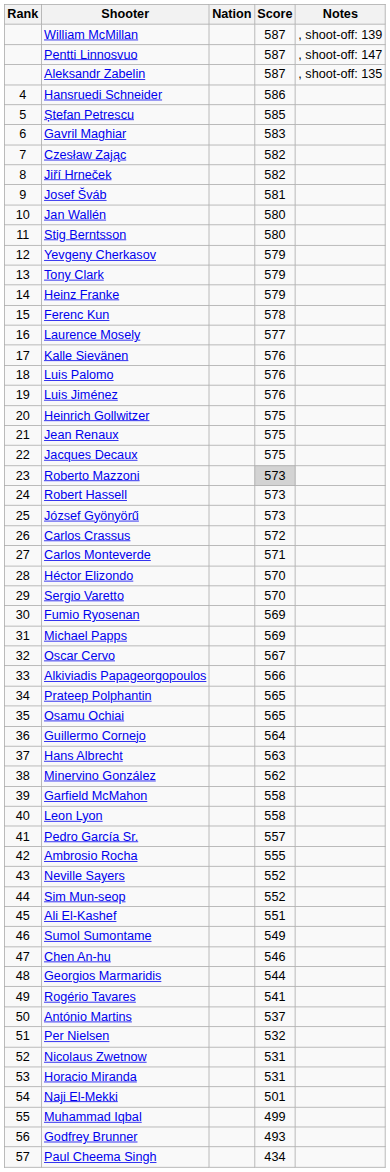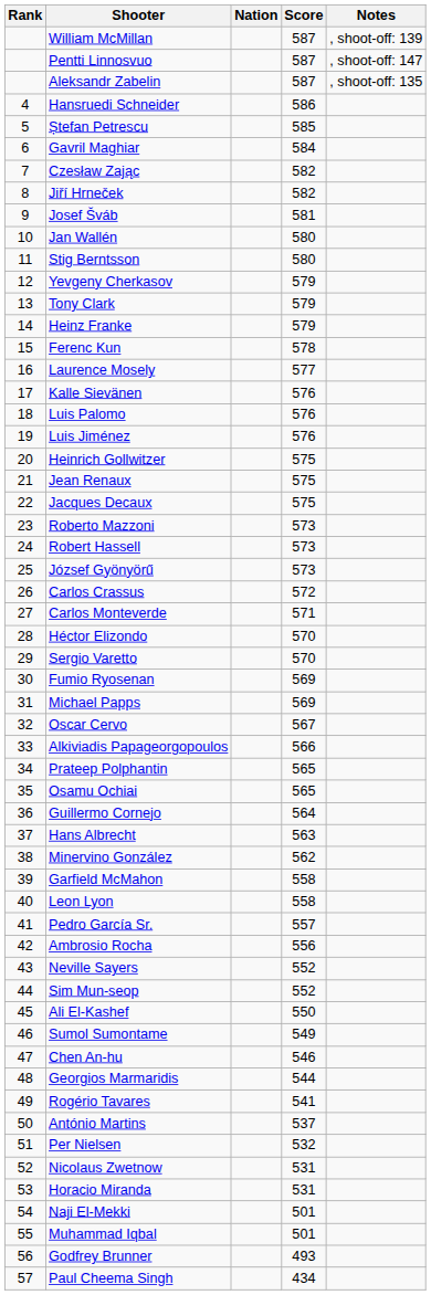 <table class="wikitable sortable" style="text-align:center">
 <tr>
 <th>Rank</th>
 <th>Shooter</th>
 <th>Nation</th>
 <th>Score</th>
 <th>Notes</th>
 </tr>
 <tr>
 <td></td>
 <td align=left><a href='#'>William McMillan</a></td>
 <td align=left></td>
 <td>587</td>
 <td>, shoot-off: 139</td>
 </tr>
 <tr>
 <td></td>
 <td align=left><a href='#'>Pentti Linnosvuo</a></td>
 <td align=left></td>
 <td>587</td>
 <td>, shoot-off: 147</td>
 </tr>
 <tr>
 <td></td>
 <td align=left><a href='#'>Aleksandr Zabelin</a></td>
 <td align=left></td>
 <td>587</td>
 <td>, shoot-off: 135</td>
 </tr>
 <tr>
 <td>4</td>
 <td align=left><a href='#'>Hansruedi Schneider</a></td>
 <td align=left></td>
 <td>586</td>
 <td></td>
 </tr>
 <tr>
 <td>5</td>
 <td align=left><a href='#'>Ștefan Petrescu</a></td>
 <td align=left></td>
 <td>585</td>
 <td></td>
 </tr>
 <tr>
 <td>6</td>
 <td align=left><a href='#'>Gavril Maghiar</a></td>
 <td align=left></td>
-<td>583</td>
+<td>584</td>
 <td></td>
 </tr>
 <tr>
 <td>7</td>
 <td align=left><a href='#'>Czesław Zając</a></td>
 <td align=left></td>
 <td>582</td>
 <td></td>
 </tr>
 <tr>
 <td>8</td>
 <td align=left><a href='#'>Jiří Hrneček</a></td>
 <td align=left></td>
 <td>582</td>
 <td></td>
 </tr>
 <tr>
 <td>9</td>
 <td align=left><a href='#'>Josef Šváb</a></td>
 <td align=left></td>
 <td>581</td>
 <td></td>
 </tr>
 <tr>
 <td>10</td>
 <td align=left><a href='#'>Jan Wallén</a></td>
 <td align=left></td>
 <td>580</td>
 <td></td>
 </tr>
 <tr>
 <td>11</td>
 <td align=left><a href='#'>Stig Berntsson</a></td>
 <td align=left></td>
 <td>580</td>
 <td></td>
 </tr>
 <tr>
 <td>12</td>
 <td align=left><a href='#'>Yevgeny Cherkasov</a></td>
 <td align=left></td>
 <td>579</td>
 <td></td>
 </tr>
 <tr>
 <td>13</td>
 <td align=left><a href='#'>Tony Clark</a></td>
 <td align=left></td>
 <td>579</td>
 <td></td>
 </tr>
 <tr>
 <td>14</td>
 <td align=left><a href='#'>Heinz Franke</a></td>
 <td align=left></td>
 <td>579</td>
 <td></td>
 </tr>
 <tr>
 <td>15</td>
 <td align=left><a href='#'>Ferenc Kun</a></td>
 <td align=left></td>
 <td>578</td>
 <td></td>
 </tr>
 <tr>
 <td>16</td>
 <td align=left><a href='#'>Laurence Mosely</a></td>
 <td align=left></td>
 <td>577</td>
 <td></td>
 </tr>
 <tr>
 <td>17</td>
 <td align=left><a href='#'>Kalle Sievänen</a></td>
 <td align=left></td>
 <td>576</td>
 <td></td>
 </tr>
 <tr>
 <td>18</td>
 <td align=left><a href='#'>Luis Palomo</a></td>
 <td align=left></td>
 <td>576</td>
 <td></td>
 </tr>
 <tr>
 <td>19</td>
 <td align=left><a href='#'>Luis Jiménez</a></td>
 <td align=left></td>
 <td>576</td>
 <td></td>
 </tr>
 <tr>
 <td>20</td>
 <td align=left><a href='#'>Heinrich Gollwitzer</a></td>
 <td align=left></td>
 <td>575</td>
 <td></td>
 </tr>
 <tr>
 <td>21</td>
 <td align=left><a href='#'>Jean Renaux</a></td>
 <td align=left></td>
 <td>575</td>
 <td></td>
 </tr>
 <tr>
 <td>22</td>
 <td align=left><a href='#'>Jacques Decaux</a></td>
 <td align=left></td>
 <td>575</td>
 <td></td>
 </tr>
 <tr>
 <td>23</td>
 <td align=left><a href='#'>Roberto Mazzoni</a></td>
 <td align=left></td>
-<td style="background: lightgrey;">573</td>
+<td>573</td>
 <td></td>
 </tr>
 <tr>
 <td>24</td>
 <td align=left><a href='#'>Robert Hassell</a></td>
 <td align=left></td>
 <td>573</td>
 <td></td>
 </tr>
 <tr>
 <td>25</td>
 <td align=left><a href='#'>József Gyönyörű</a></td>
 <td align=left></td>
 <td>573</td>
 <td></td>
 </tr>
 <tr>
 <td>26</td>
 <td align=left><a href='#'>Carlos Crassus</a></td>
 <td align=left></td>
 <td>572</td>
 <td></td>
 </tr>
 <tr>
 <td>27</td>
 <td align=left><a href='#'>Carlos Monteverde</a></td>
 <td align=left></td>
 <td>571</td>
 <td></td>
 </tr>
 <tr>
 <td>28</td>
 <td align=left><a href='#'>Héctor Elizondo</a></td>
 <td align=left></td>
 <td>570</td>
 <td></td>
 </tr>
 <tr>
 <td>29</td>
 <td align=left><a href='#'>Sergio Varetto</a></td>
 <td align=left></td>
 <td>570</td>
 <td></td>
 </tr>
 <tr>
 <td>30</td>
 <td align=left><a href='#'>Fumio Ryosenan</a></td>
 <td align=left></td>
 <td>569</td>
 <td></td>
 </tr>
 <tr>
 <td>31</td>
 <td align=left><a href='#'>Michael Papps</a></td>
 <td align=left></td>
 <td>569</td>
 <td></td>
 </tr>
 <tr>
 <td>32</td>
 <td align=left><a href='#'>Oscar Cervo</a></td>
 <td align=left></td>
 <td>567</td>
 <td></td>
 </tr>
 <tr>
 <td>33</td>
 <td align=left><a href='#'>Alkiviadis Papageorgopoulos</a></td>
 <td align=left></td>
 <td>566</td>
 <td></td>
 </tr>
 <tr>
 <td>34</td>
 <td align=left><a href='#'>Prateep Polphantin</a></td>
 <td align=left></td>
 <td>565</td>
 <td></td>
 </tr>
 <tr>
 <td>35</td>
 <td align=left><a href='#'>Osamu Ochiai</a></td>
 <td align=left></td>
 <td>565</td>
 <td></td>
 </tr>
 <tr>
 <td>36</td>
 <td align=left><a href='#'>Guillermo Cornejo</a></td>
 <td align=left></td>
 <td>564</td>
 <td></td>
 </tr>
 <tr>
 <td>37</td>
 <td align=left><a href='#'>Hans Albrecht</a></td>
 <td align=left></td>
 <td>563</td>
 <td></td>
 </tr>
 <tr>
 <td>38</td>
 <td align=left><a href='#'>Minervino González</a></td>
 <td align=left></td>
 <td>562</td>
 <td></td>
 </tr>
 <tr>
 <td>39</td>
 <td align=left><a href='#'>Garfield McMahon</a></td>
 <td align=left></td>
 <td>558</td>
 <td></td>
 </tr>
 <tr>
 <td>40</td>
 <td align=left><a href='#'>Leon Lyon</a></td>
 <td align=left></td>
 <td>558</td>
 <td></td>
 </tr>
 <tr>
 <td>41</td>
 <td align=left><a href='#'>Pedro García Sr.</a></td>
 <td align=left></td>
 <td>557</td>
 <td></td>
 </tr>
 <tr>
 <td>42</td>
 <td align=left><a href='#'>Ambrosio Rocha</a></td>
 <td align=left></td>
-<td>555</td>
+<td>556</td>
 <td></td>
 </tr>
 <tr>
 <td>43</td>
 <td align=left><a href='#'>Neville Sayers</a></td>
 <td align=left></td>
 <td>552</td>
 <td></td>
 </tr>
 <tr>
 <td>44</td>
 <td align=left><a href='#'>Sim Mun-seop</a></td>
 <td align=left></td>
 <td>552</td>
 <td></td>
 </tr>
 <tr>
 <td>45</td>
 <td align=left><a href='#'>Ali El-Kashef</a></td>
 <td align=left></td>
-<td>551</td>
+<td>550</td>
 <td></td>
 </tr>
 <tr>
 <td>46</td>
 <td align=left><a href='#'>Sumol Sumontame</a></td>
 <td align=left></td>
 <td>549</td>
 <td></td>
 </tr>
 <tr>
 <td>47</td>
 <td align=left><a href='#'>Chen An-hu</a></td>
 <td align=left></td>
 <td>546</td>
 <td></td>
 </tr>
 <tr>
 <td>48</td>
 <td align=left><a href='#'>Georgios Marmaridis</a></td>
 <td align=left></td>
 <td>544</td>
 <td></td>
 </tr>
 <tr>
 <td>49</td>
 <td align=left><a href='#'>Rogério Tavares</a></td>
 <td align=left></td>
 <td>541</td>
 <td></td>
 </tr>
 <tr>
 <td>50</td>
 <td align=left><a href='#'>António Martins</a></td>
 <td align=left></td>
 <td>537</td>
 <td></td>
 </tr>
 <tr>
 <td>51</td>
 <td align=left><a href='#'>Per Nielsen</a></td>
 <td align=left></td>
 <td>532</td>
 <td></td>
 </tr>
 <tr>
 <td>52</td>
 <td align=left><a href='#'>Nicolaus Zwetnow</a></td>
 <td align=left></td>
 <td>531</td>
 <td></td>
 </tr>
 <tr>
 <td>53</td>
 <td align=left><a href='#'>Horacio Miranda</a></td>
 <td align=left></td>
 <td>531</td>
 <td></td>
 </tr>
 <tr>
 <td>54</td>
 <td align=left><a href='#'>Naji El-Mekki</a></td>
 <td align=left></td>
 <td>501</td>
 <td></td>
 </tr>
 <tr>
 <td>55</td>
 <td align=left><a href='#'>Muhammad Iqbal</a></td>
 <td align=left></td>
-<td>499</td>
+<td>501</td>
 <td></td>
 </tr>
 <tr>
 <td>56</td>
 <td align=left><a href='#'>Godfrey Brunner</a></td>
 <td align=left></td>
 <td>493</td>
 <td></td>
 </tr>
 <tr>
 <td>57</td>
 <td align=left><a href='#'>Paul Cheema Singh</a></td>
 <td align=left></td>
 <td>434</td>
 <td></td>
 </tr>
 </table>
